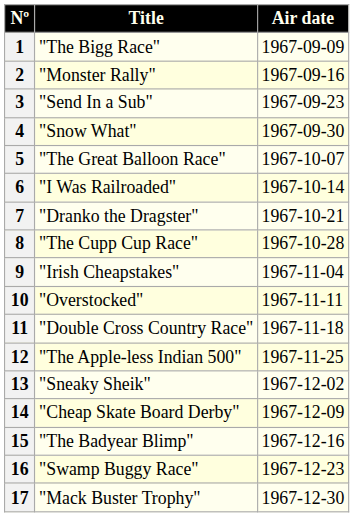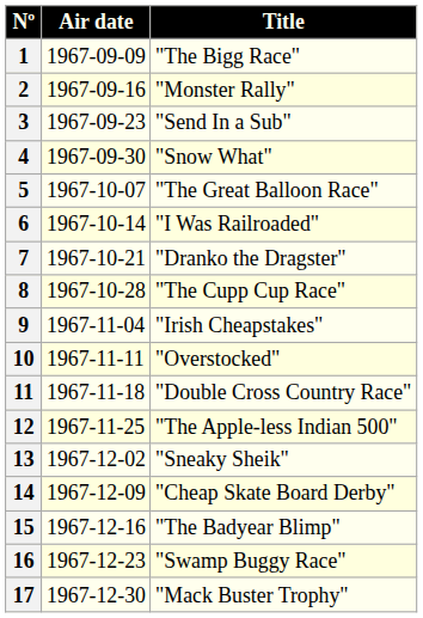 <table class=wikitable style="background:#FFFFEE">
 <tr style="color:#FFFFEE">
 <th style="background:#000000; width:20px">Nº</th>
+<th style="background:#000000">Air date</th>
 <th style="background:#000000">Title</th>
-<th style="background:#000000">Air date</th>
 </tr>
 <tr>
 <th>1</th>
+<td>1967-09-09</td>
 <td>"The Bigg Race"</td>
-<td>1967-09-09</td>
 </tr>
 <tr bgcolor="FFFFDE">
 <th>2</th>
+<td>1967-09-16</td>
 <td>"Monster Rally"</td>
-<td>1967-09-16</td>
 </tr>
 <tr>
 <th>3</th>
+<td>1967-09-23</td>
 <td>"Send In a Sub"</td>
-<td>1967-09-23</td>
 </tr>
 <tr bgcolor="FFFFDE">
 <th>4</th>
+<td>1967-09-30</td>
 <td>"Snow What"</td>
-<td>1967-09-30</td>
 </tr>
 <tr>
 <th>5</th>
+<td>1967-10-07</td>
 <td>"The Great Balloon Race"</td>
-<td>1967-10-07</td>
 </tr>
 <tr bgcolor="FFFFDE">
 <th>6</th>
+<td>1967-10-14</td>
 <td>"I Was Railroaded"</td>
-<td>1967-10-14</td>
 </tr>
 <tr>
 <th>7</th>
+<td>1967-10-21</td>
 <td>"Dranko the Dragster"</td>
-<td>1967-10-21</td>
 </tr>
 <tr bgcolor="FFFFDE">
 <th>8</th>
+<td>1967-10-28</td>
 <td>"The Cupp Cup Race"</td>
-<td>1967-10-28</td>
 </tr>
 <tr>
 <th>9</th>
+<td>1967-11-04</td>
 <td>"Irish Cheapstakes"</td>
-<td>1967-11-04</td>
 </tr>
 <tr bgcolor="FFFFDE">
 <th>10</th>
+<td>1967-11-11</td>
 <td>"Overstocked"</td>
-<td>1967-11-11</td>
 </tr>
 <tr>
 <th>11</th>
+<td>1967-11-18</td>
 <td>"Double Cross Country Race"</td>
-<td>1967-11-18</td>
 </tr>
 <tr bgcolor="FFFFDE">
 <th>12</th>
+<td>1967-11-25</td>
 <td>"The Apple-less Indian 500"</td>
-<td>1967-11-25</td>
 </tr>
 <tr>
 <th>13</th>
+<td>1967-12-02</td>
 <td>"Sneaky Sheik"</td>
-<td>1967-12-02</td>
 </tr>
 <tr bgcolor="FFFFDE">
 <th>14</th>
+<td>1967-12-09</td>
 <td>"Cheap Skate Board Derby"</td>
-<td>1967-12-09</td>
 </tr>
 <tr>
 <th>15</th>
+<td>1967-12-16</td>
 <td>"The Badyear Blimp"</td>
-<td>1967-12-16</td>
 </tr>
 <tr bgcolor="FFFFDE">
 <th>16</th>
+<td>1967-12-23</td>
 <td>"Swamp Buggy Race"</td>
-<td>1967-12-23</td>
 </tr>
 <tr>
 <th>17</th>
+<td>1967-12-30</td>
 <td>"Mack Buster Trophy"</td>
-<td>1967-12-30</td>
 </tr>
 </table>
